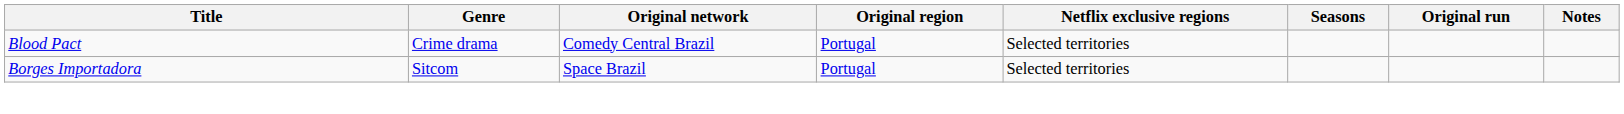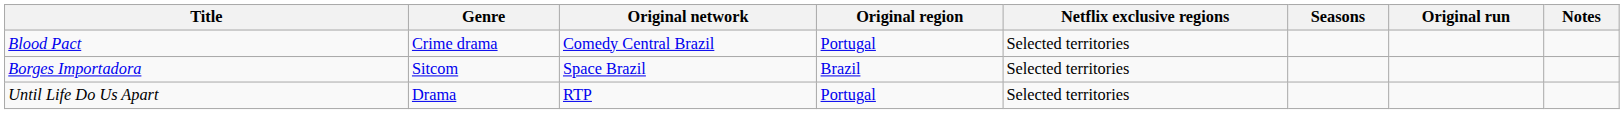 <table class="wikitable sortable" style="width:100%;">
 <tr>
 <th scope="col" style="width:25%;">Title</th>
 <th>Genre</th>
 <th>Original network</th>
 <th>Original region</th>
 <th>Netflix exclusive regions</th>
 <th>Seasons</th>
 <th>Original run</th>
 <th>Notes</th>
 </tr>
 <tr>
 <td><em><a href='#'>Blood Pact</a></em></td>
 <td><a href='#'>Crime drama</a></td>
 <td><a href='#'>Comedy Central Brazil</a></td>
 <td><a href='#'>Portugal</a></td>
 <td>Selected territories</td>
 <td></td>
 <td></td>
 <td></td>
 </tr>
 <tr>
 <td><em><a href='#'>Borges Importadora</a></em></td>
 <td><a href='#'>Sitcom</a></td>
 <td><a href='#'>Space Brazil</a></td>
+<td><a href='#'>Brazil</a></td>
+<td>Selected territories</td>
+<td></td>
+<td></td>
+<td></td>
+</tr>
+<tr>
+<td><em>Until Life Do Us Apart</em></td>
+<td><a href='#'>Drama</a></td>
+<td><a href='#'>RTP</a></td>
 <td><a href='#'>Portugal</a></td>
 <td>Selected territories</td>
 <td></td>
 <td></td>
 <td></td>
 </tr>
 </table>
